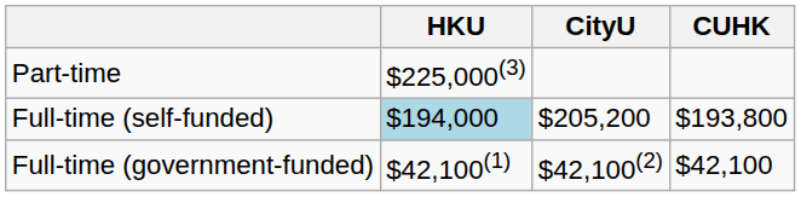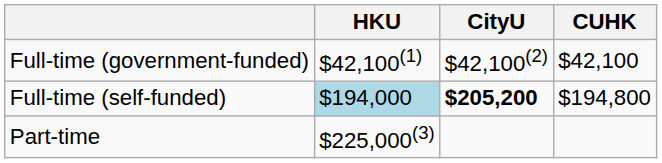 <table class="wikitable">
 <tr>
 <th></th>
 <th>HKU</th>
 <th>CityU</th>
 <th>CUHK</th>
 </tr>
 <tr>
+<td>Full-time (government-funded)</td>
+<td>$42,100<sup>(1)</sup></td>
+<td>$42,100<sup>(2)</sup></td>
+<td>$42,100</td>
+</tr>
+<tr>
+<td>Full-time (self-funded)</td>
+<td style="background: lightblue;">$194,000</td>
+<td><strong>$205,200</strong></td>
+<td>$194,800</td>
+</tr>
+<tr>
 <td>Part-time</td>
 <td>$225,000<sup>(3)</sup></td>
 <td></td>
 <td></td>
 </tr>
-<tr>
-<td>Full-time (self-funded)</td>
-<td style="background: lightblue;">$194,000</td>
-<td>$205,200</td>
-<td>$193,800</td>
-</tr>
-<tr>
-<td>Full-time (government-funded)</td>
-<td>$42,100<sup>(1)</sup></td>
-<td>$42,100<sup>(2)</sup></td>
-<td>$42,100</td>
-</tr>
 </table>
